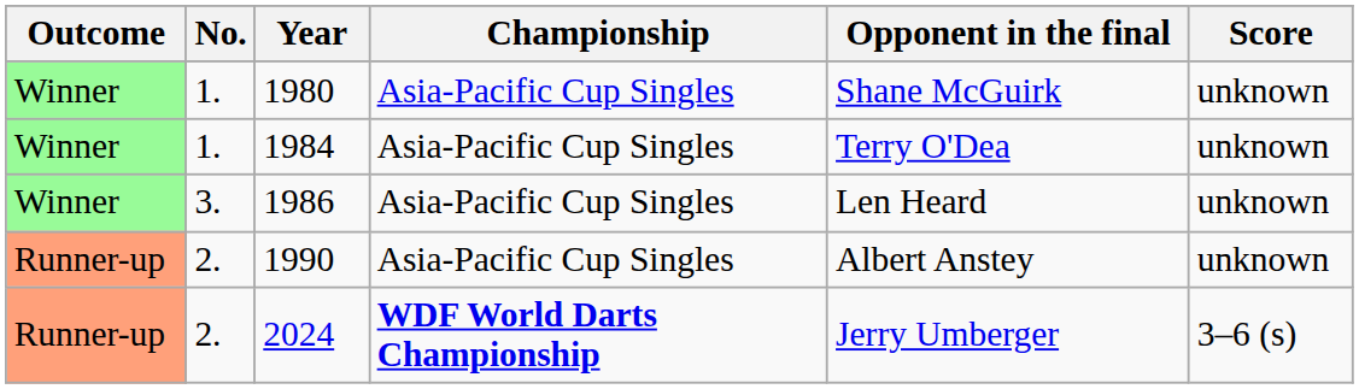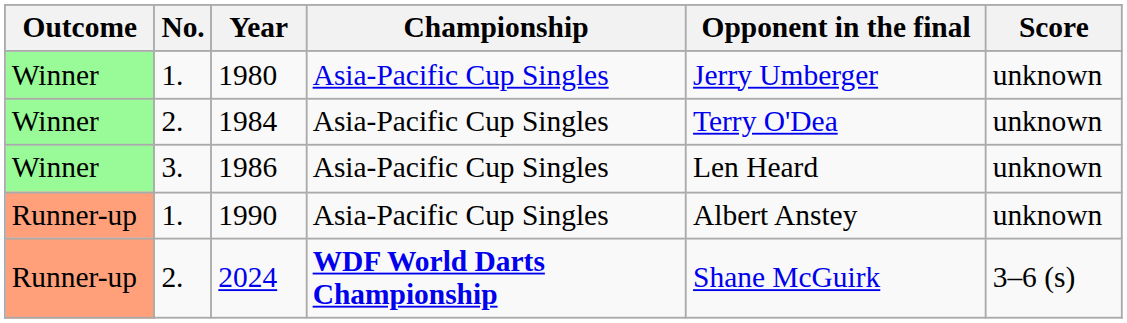 <table class="sortable wikitable">
 <tr>
 <th width="80">Outcome</th>
 <th width="20">No.</th>
 <th width="50">Year</th>
 <th style="width:250px;">Championship</th>
 <th style="width:200px;">Opponent in the final</th>
 <th width="70">Score</th>
 </tr>
 <tr>
 <td style="background:#98FB98">Winner</td>
 <td>1.</td>
 <td>1980</td>
 <td><a href='#'>Asia-Pacific Cup Singles</a></td>
-<td> <a href='#'>Shane McGuirk</a></td>
+<td> <a href='#'>Jerry Umberger</a></td>
 <td>unknown</td>
 </tr>
 <tr>
 <td style="background:#98FB98">Winner</td>
-<td>1.</td>
+<td>2.</td>
 <td>1984</td>
 <td>Asia-Pacific Cup Singles</td>
 <td> <a href='#'>Terry O'Dea</a></td>
 <td>unknown</td>
 </tr>
 <tr>
 <td style="background:#98FB98">Winner</td>
 <td>3.</td>
 <td>1986</td>
 <td>Asia-Pacific Cup Singles</td>
 <td> Len Heard</td>
 <td>unknown</td>
 </tr>
 <tr>
 <td style="background:#ffa07a;">Runner-up</td>
-<td>2.</td>
+<td>1.</td>
 <td>1990</td>
 <td>Asia-Pacific Cup Singles</td>
 <td> Albert Anstey</td>
 <td>unknown</td>
 </tr>
 <tr>
 <td style="background:#ffa07a;">Runner-up</td>
 <td>2.</td>
 <td><a href='#'>2024</a></td>
 <td><strong><a href='#'>WDF World Darts Championship</a></strong></td>
-<td> <a href='#'>Jerry Umberger</a></td>
+<td> <a href='#'>Shane McGuirk</a></td>
 <td>3–6 (s)</td>
 </tr>
 </table>
